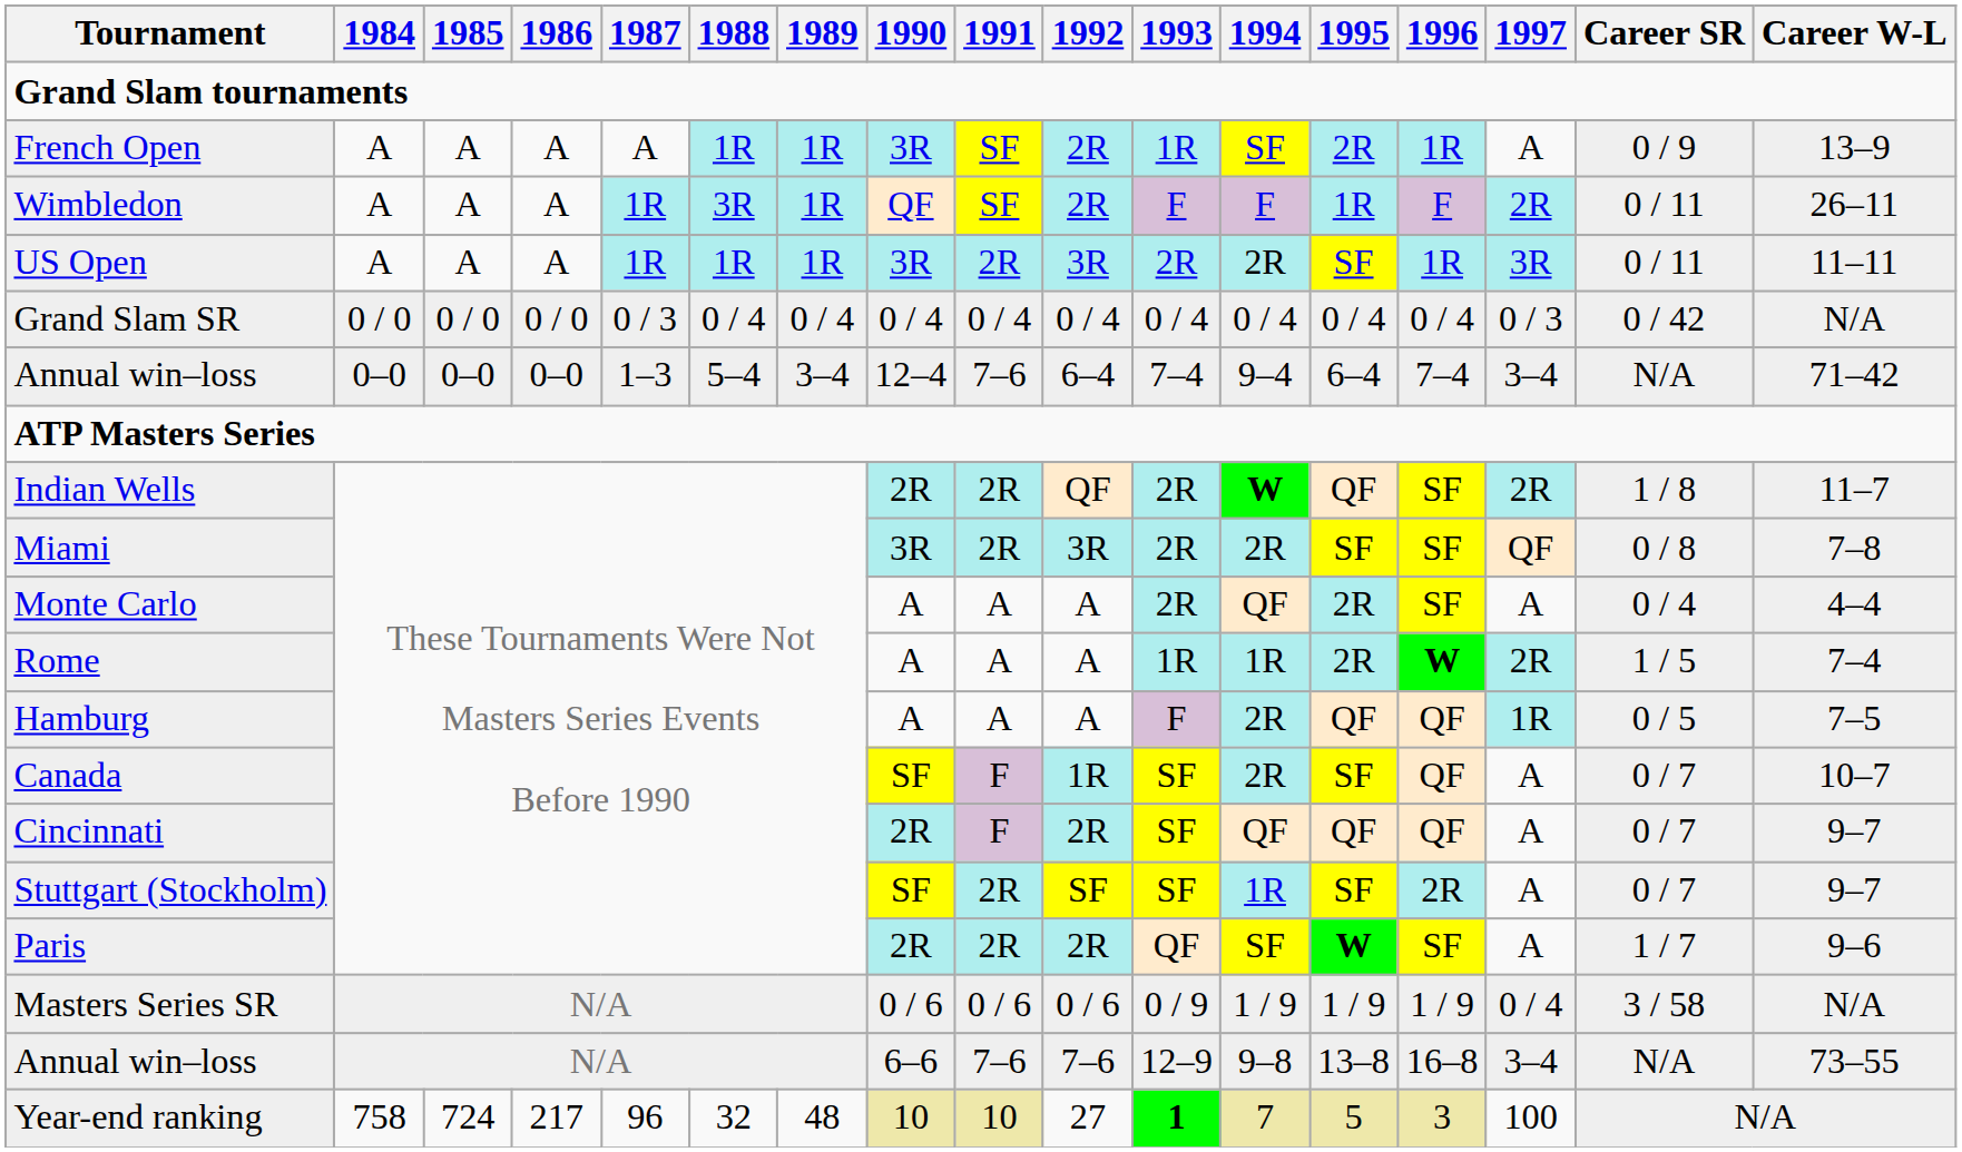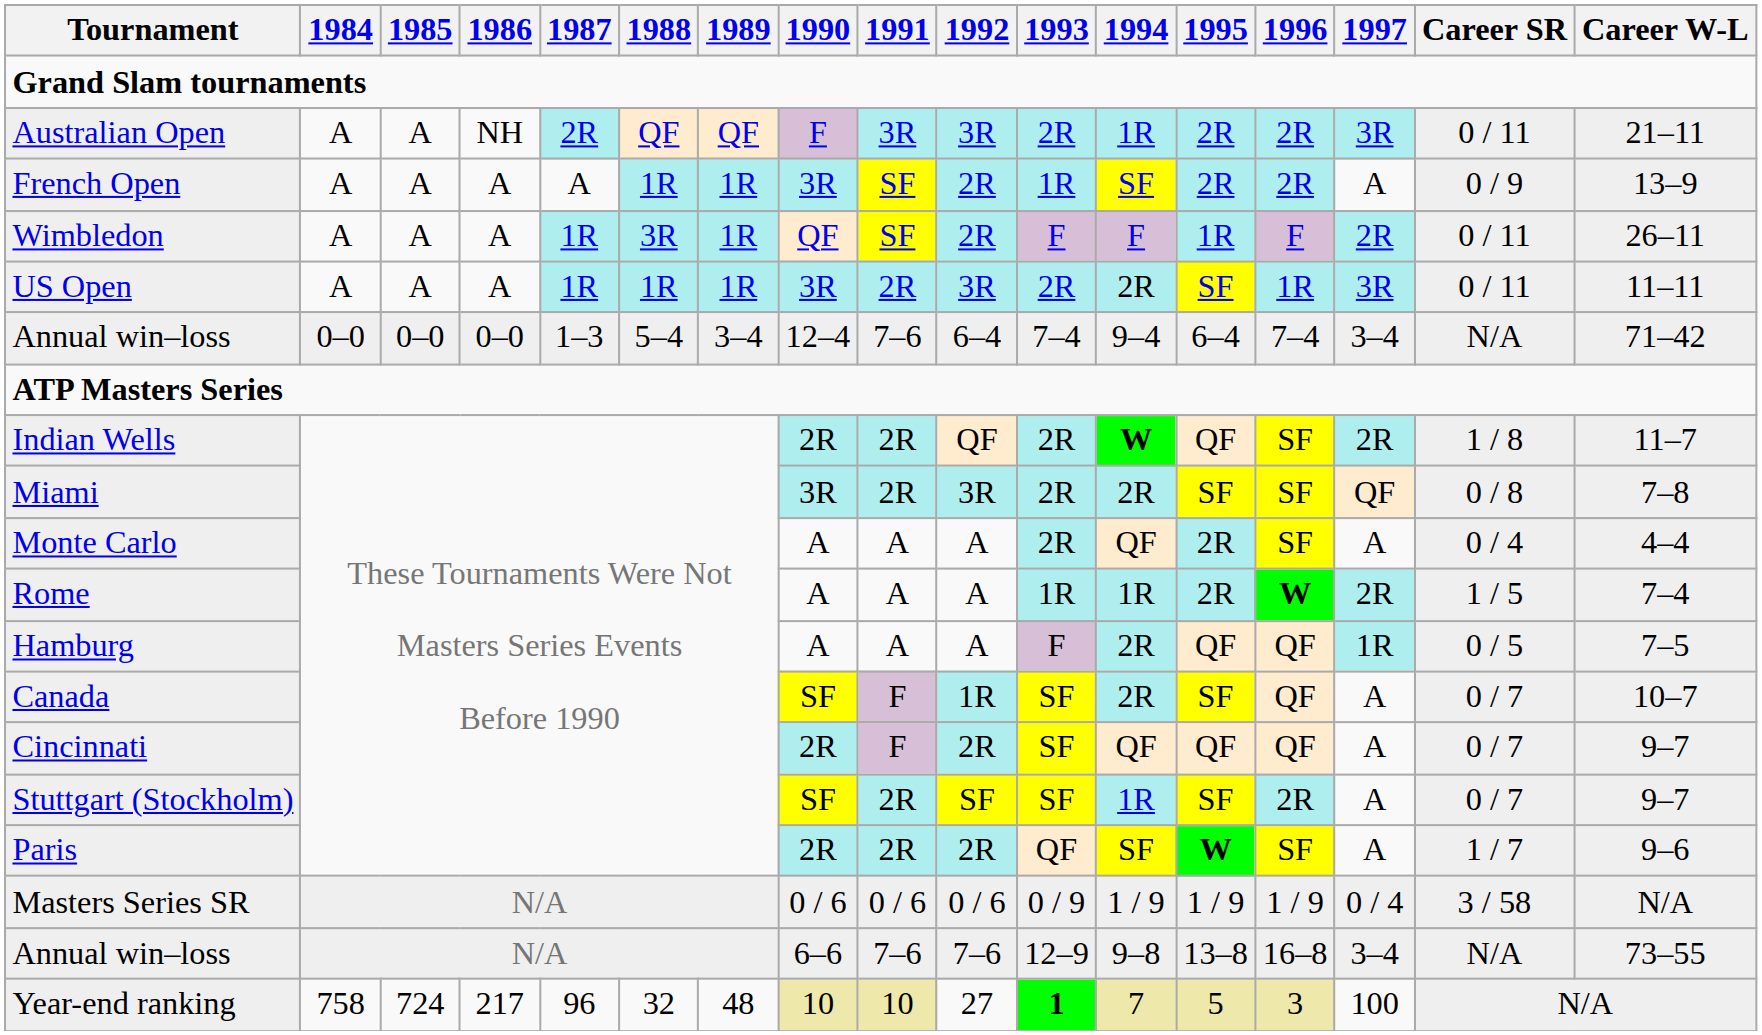 <table class="wikitable">
 <tr>
 <th>Tournament</th>
 <th><a href='#'>1984</a></th>
 <th><a href='#'>1985</a></th>
 <th><a href='#'>1986</a></th>
 <th><a href='#'>1987</a></th>
 <th><a href='#'>1988</a></th>
 <th><a href='#'>1989</a></th>
 <th><a href='#'>1990</a></th>
 <th><a href='#'>1991</a></th>
 <th><a href='#'>1992</a></th>
 <th><a href='#'>1993</a></th>
 <th><a href='#'>1994</a></th>
 <th><a href='#'>1995</a></th>
 <th><a href='#'>1996</a></th>
 <th><a href='#'>1997</a></th>
 <th>Career SR</th>
 <th>Career W-L</th>
 </tr>
 <tr>
 <td colspan="17"><strong>Grand Slam tournaments</strong></td>
 </tr>
 <tr>
+<td bgcolor="#efefef"><a href='#'>Australian Open</a></td>
+<td align="center">A</td>
+<td align="center">A</td>
+<td align="center">NH</td>
+<td align="center" style="background:#afeeee;"><a href='#'>2R</a></td>
+<td align="center" style="background:#ffebcd;"><a href='#'>QF</a></td>
+<td align="center" style="background:#ffebcd;"><a href='#'>QF</a></td>
+<td align="center" style="background:#D8BFD8;"><a href='#'>F</a></td>
+<td align="center" style="background:#afeeee;"><a href='#'>3R</a></td>
+<td align="center" style="background:#afeeee;"><a href='#'>3R</a></td>
+<td align="center" style="background:#afeeee;"><a href='#'>2R</a></td>
+<td align="center" style="background:#afeeee;"><a href='#'>1R</a></td>
+<td align="center" style="background:#afeeee;"><a href='#'>2R</a></td>
+<td align="center" style="background:#afeeee;"><a href='#'>2R</a></td>
+<td align="center" style="background:#afeeee;"><a href='#'>3R</a></td>
+<td align="center" style="background:#EFEFEF;">0 / 11</td>
+<td align="center" style="background:#EFEFEF;">21–11</td>
+</tr>
+<tr>
 <td bgcolor="#efefef"><a href='#'>French Open</a></td>
 <td align="center">A</td>
 <td align="center">A</td>
 <td align="center">A</td>
 <td align="center">A</td>
 <td align="center" style="background:#afeeee;"><a href='#'>1R</a></td>
 <td align="center" style="background:#afeeee;"><a href='#'>1R</a></td>
 <td align="center" style="background:#afeeee;"><a href='#'>3R</a></td>
 <td align="center" style="background:yellow;"><a href='#'>SF</a></td>
 <td align="center" style="background:#afeeee;"><a href='#'>2R</a></td>
 <td align="center" style="background:#afeeee;"><a href='#'>1R</a></td>
 <td align="center" style="background:yellow;"><a href='#'>SF</a></td>
 <td align="center" style="background:#afeeee;"><a href='#'>2R</a></td>
-<td align="center" style="background:#afeeee;"><a href='#'>1R</a></td>
+<td align="center" style="background:#afeeee;"><a href='#'>2R</a></td>
 <td align="center">A</td>
 <td align="center" style="background:#EFEFEF;">0 / 9</td>
 <td align="center" style="background:#EFEFEF;">13–9</td>
 </tr>
 <tr>
 <td bgcolor="#efefef"><a href='#'>Wimbledon</a></td>
 <td align="center">A</td>
 <td align="center">A</td>
 <td align="center">A</td>
 <td align="center" style="background:#afeeee;"><a href='#'>1R</a></td>
 <td align="center" style="background:#afeeee;"><a href='#'>3R</a></td>
 <td align="center" style="background:#afeeee;"><a href='#'>1R</a></td>
 <td align="center" style="background:#ffebcd;"><a href='#'>QF</a></td>
 <td align="center" style="background:yellow;"><a href='#'>SF</a></td>
 <td align="center" style="background:#afeeee;"><a href='#'>2R</a></td>
 <td align="center" style="background:#D8BFD8;"><a href='#'>F</a></td>
 <td align="center" style="background:#D8BFD8;"><a href='#'>F</a></td>
 <td align="center" style="background:#afeeee;"><a href='#'>1R</a></td>
 <td align="center" style="background:#D8BFD8;"><a href='#'>F</a></td>
 <td align="center" style="background:#afeeee;"><a href='#'>2R</a></td>
 <td align="center" style="background:#EFEFEF;">0 / 11</td>
 <td align="center" style="background:#EFEFEF;">26–11</td>
 </tr>
 <tr>
 <td bgcolor="#efefef"><a href='#'>US Open</a></td>
 <td align="center">A</td>
 <td align="center">A</td>
 <td align="center">A</td>
 <td align="center" style="background:#afeeee;"><a href='#'>1R</a></td>
 <td align="center" style="background:#afeeee;"><a href='#'>1R</a></td>
 <td align="center" style="background:#afeeee;"><a href='#'>1R</a></td>
 <td align="center" style="background:#afeeee;"><a href='#'>3R</a></td>
 <td align="center" style="background:#afeeee;"><a href='#'>2R</a></td>
 <td align="center" style="background:#afeeee;"><a href='#'>3R</a></td>
 <td align="center" style="background:#afeeee;"><a href='#'>2R</a></td>
 <td align="center" style="background:#afeeee;">2R</td>
 <td align="center" style="background:yellow;"><a href='#'>SF</a></td>
 <td align="center" style="background:#afeeee;"><a href='#'>1R</a></td>
 <td align="center" style="background:#afeeee;"><a href='#'>3R</a></td>
 <td align="center" style="background:#EFEFEF;">0 / 11</td>
 <td align="center" style="background:#EFEFEF;">11–11</td>
-</tr>
-<tr bgcolor="#efefef">
-<td>Grand Slam SR</td>
-<td align="center">0 / 0</td>
-<td align="center">0 / 0</td>
-<td align="center">0 / 0</td>
-<td align="center">0 / 3</td>
-<td align="center">0 / 4</td>
-<td align="center">0 / 4</td>
-<td align="center">0 / 4</td>
-<td align="center">0 / 4</td>
-<td align="center">0 / 4</td>
-<td align="center">0 / 4</td>
-<td align="center">0 / 4</td>
-<td align="center">0 / 4</td>
-<td align="center">0 / 4</td>
-<td align="center">0 / 3</td>
-<td align="center">0 / 42</td>
-<td align="center" style="background:#EFEFEF;">N/A</td>
 </tr>
 <tr>
 <td style="background:#EFEFEF;">Annual win–loss</td>
 <td align="center" style="background:#EFEFEF;">0–0</td>
 <td align="center" style="background:#EFEFEF;">0–0</td>
 <td align="center" style="background:#EFEFEF;">0–0</td>
 <td align="center" style="background:#EFEFEF;">1–3</td>
 <td align="center" style="background:#EFEFEF;">5–4</td>
 <td align="center" style="background:#EFEFEF;">3–4</td>
 <td align="center" style="background:#EFEFEF;">12–4</td>
 <td align="center" style="background:#EFEFEF;">7–6</td>
 <td align="center" style="background:#EFEFEF;">6–4</td>
 <td align="center" style="background:#EFEFEF;">7–4</td>
 <td align="center" style="background:#EFEFEF;">9–4</td>
 <td align="center" style="background:#EFEFEF;">6–4</td>
 <td align="center" style="background:#EFEFEF;">7–4</td>
 <td align="center" style="background:#EFEFEF;">3–4</td>
 <td align="center" style="background:#EFEFEF;">N/A</td>
 <td align="center" style="background:#EFEFEF;">71–42</td>
 </tr>
 <tr>
 <td colspan="17"><strong>ATP Masters Series</strong></td>
 </tr>
 <tr>
 <td style="background:#EFEFEF;"><a href='#'>Indian Wells</a></td>
 <td align="center" colspan="6" rowspan="9" style="color:#767676;">These Tournaments Were Not<br><br>Masters Series Events<br><br>Before 1990</td>
 <td align="center" style="background:#afeeee;">2R</td>
 <td align="center" style="background:#afeeee;">2R</td>
 <td align="center" style="background:#ffebcd;">QF</td>
 <td align="center" style="background:#afeeee;">2R</td>
 <td align="center" style="background:#00ff00;"><strong>W</strong></td>
 <td align="center" style="background:#ffebcd;">QF</td>
 <td align="center" style="background:yellow;">SF</td>
 <td align="center" style="background:#afeeee;">2R</td>
 <td align="center" style="background:#EFEFEF;">1 / 8</td>
 <td align="center" style="background:#EFEFEF;">11–7</td>
 </tr>
 <tr>
 <td style="background:#EFEFEF;"><a href='#'>Miami</a></td>
 <td align="center" style="background:#afeeee;">3R</td>
 <td align="center" style="background:#afeeee;">2R</td>
 <td align="center" style="background:#afeeee;">3R</td>
 <td align="center" style="background:#afeeee;">2R</td>
 <td align="center" style="background:#afeeee;">2R</td>
 <td align="center" style="background:yellow;">SF</td>
 <td align="center" style="background:yellow;">SF</td>
 <td align="center" style="background:#ffebcd;">QF</td>
 <td align="center" style="background:#EFEFEF;">0 / 8</td>
 <td align="center" style="background:#EFEFEF;">7–8</td>
 </tr>
 <tr>
 <td style="background:#EFEFEF;"><a href='#'>Monte Carlo</a></td>
 <td align="center">A</td>
 <td align="center">A</td>
 <td align="center">A</td>
 <td align="center" style="background:#afeeee;">2R</td>
 <td align="center" style="background:#ffebcd;">QF</td>
 <td align="center" style="background:#afeeee;">2R</td>
 <td align="center" style="background:yellow;">SF</td>
 <td align="center">A</td>
 <td align="center" style="background:#EFEFEF;">0 / 4</td>
 <td align="center" style="background:#EFEFEF;">4–4</td>
 </tr>
 <tr>
 <td style="background:#EFEFEF;"><a href='#'>Rome</a></td>
 <td align="center">A</td>
 <td align="center">A</td>
 <td align="center">A</td>
 <td align="center" style="background:#afeeee;">1R</td>
 <td align="center" style="background:#afeeee;">1R</td>
 <td align="center" style="background:#afeeee;">2R</td>
 <td align="center" style="background:#00ff00;"><strong>W</strong></td>
 <td align="center" style="background:#afeeee;">2R</td>
 <td align="center" style="background:#EFEFEF;">1 / 5</td>
 <td align="center" style="background:#EFEFEF;">7–4</td>
 </tr>
 <tr>
 <td style="background:#EFEFEF;"><a href='#'>Hamburg</a></td>
 <td align="center">A</td>
 <td align="center">A</td>
 <td align="center">A</td>
 <td align="center" style="background:#D8BFD8;">F</td>
 <td align="center" style="background:#afeeee;">2R</td>
 <td align="center" style="background:#ffebcd;">QF</td>
 <td align="center" style="background:#ffebcd;">QF</td>
 <td align="center" style="background:#afeeee;">1R</td>
 <td align="center" style="background:#EFEFEF;">0 / 5</td>
 <td align="center" style="background:#EFEFEF;">7–5</td>
 </tr>
 <tr>
 <td style="background:#EFEFEF;"><a href='#'>Canada</a></td>
 <td align="center" style="background:yellow;">SF</td>
 <td align="center" style="background:#D8BFD8;">F</td>
 <td align="center" style="background:#afeeee;">1R</td>
 <td align="center" style="background:yellow;">SF</td>
 <td align="center" style="background:#afeeee;">2R</td>
 <td align="center" style="background:yellow;">SF</td>
 <td align="center" style="background:#ffebcd;">QF</td>
 <td align="center">A</td>
 <td align="center" style="background:#EFEFEF;">0 / 7</td>
 <td align="center" style="background:#EFEFEF;">10–7</td>
 </tr>
 <tr>
 <td style="background:#EFEFEF;"><a href='#'>Cincinnati</a></td>
 <td align="center" style="background:#afeeee;">2R</td>
 <td align="center" style="background:#D8BFD8;">F</td>
 <td align="center" style="background:#afeeee;">2R</td>
 <td align="center" style="background:yellow;">SF</td>
 <td align="center" style="background:#ffebcd;">QF</td>
 <td align="center" style="background:#ffebcd;">QF</td>
 <td align="center" style="background:#ffebcd;">QF</td>
 <td align="center">A</td>
 <td align="center" style="background:#EFEFEF;">0 / 7</td>
 <td align="center" style="background:#EFEFEF;">9–7</td>
 </tr>
 <tr>
 <td style="background:#EFEFEF;"><a href='#'>Stuttgart (Stockholm)</a></td>
 <td align="center" style="background:yellow;">SF</td>
 <td align="center" style="background:#afeeee;">2R</td>
 <td align="center" style="background:yellow;">SF</td>
 <td align="center" style="background:yellow;">SF</td>
 <td align="center" style="background:#afeeee;"><a href='#'>1R</a></td>
 <td align="center" style="background:yellow;">SF</td>
 <td align="center" style="background:#afeeee;">2R</td>
 <td align="center">A</td>
 <td align="center" style="background:#EFEFEF;">0 / 7</td>
 <td align="center" style="background:#EFEFEF;">9–7</td>
 </tr>
 <tr>
 <td style="background:#EFEFEF;"><a href='#'>Paris</a></td>
 <td align="center" style="background:#afeeee;">2R</td>
 <td align="center" style="background:#afeeee;">2R</td>
 <td align="center" style="background:#afeeee;">2R</td>
 <td align="center" style="background:#ffebcd;">QF</td>
 <td align="center" style="background:yellow;">SF</td>
 <td align="center" style="background:#00ff00;"><strong>W</strong></td>
 <td align="center" style="background:yellow;">SF</td>
 <td align="center">A</td>
 <td align="center" style="background:#EFEFEF;">1 / 7</td>
 <td align="center" style="background:#EFEFEF;">9–6</td>
 </tr>
 <tr bgcolor="#efefef">
 <td>Masters Series SR</td>
 <td align="center" colspan="6" style="color:#767676;">N/A</td>
 <td align="center">0 / 6</td>
 <td align="center">0 / 6</td>
 <td align="center">0 / 6</td>
 <td align="center">0 / 9</td>
 <td align="center">1 / 9</td>
 <td align="center">1 / 9</td>
 <td align="center">1 / 9</td>
 <td align="center">0 / 4</td>
 <td align="center">3 / 58</td>
 <td align="center" style="background:#EFEFEF;">N/A</td>
 </tr>
 <tr bgcolor="#efefef">
 <td style="background:#EFEFEF;">Annual win–loss</td>
 <td align="center" colspan="6" style="color:#767676;">N/A</td>
 <td align="center" style="background:#EFEFEF;">6–6</td>
 <td align="center" style="background:#EFEFEF;">7–6</td>
 <td align="center" style="background:#EFEFEF;">7–6</td>
 <td align="center" style="background:#EFEFEF;">12–9</td>
 <td align="center" style="background:#EFEFEF;">9–8</td>
 <td align="center" style="background:#EFEFEF;">13–8</td>
 <td align="center" style="background:#EFEFEF;">16–8</td>
 <td align="center" style="background:#EFEFEF;">3–4</td>
 <td align="center" style="background:#EFEFEF;">N/A</td>
 <td align="center" style="background:#EFEFEF;">73–55</td>
 </tr>
 <tr>
 <td style="background:#EFEFEF;">Year-end ranking</td>
 <td align="center">758</td>
 <td align="center">724</td>
 <td align="center">217</td>
 <td align="center">96</td>
 <td align="center">32</td>
 <td align="center">48</td>
 <td align="center" style="background:#EEE8AA;">10</td>
 <td align="center" style="background:#EEE8AA;">10</td>
 <td align="center">27</td>
 <td align="center" style="background:#00ff00;"><strong>1</strong></td>
 <td align="center" style="background:#EEE8AA;">7</td>
 <td align="center" style="background:#EEE8AA;">5</td>
 <td align="center" style="background:#EEE8AA;">3</td>
 <td align="center">100</td>
 <td colspan=2 align="center" style="background:#EFEFEF;">N/A</td>
 </tr>
 </table>
